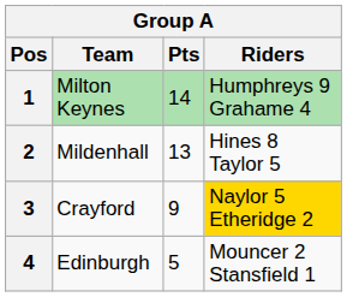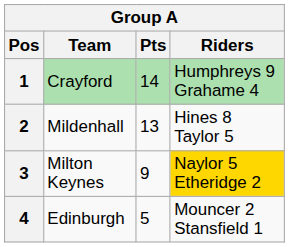 <table class="wikitable">
 <tr>
 <th colspan="4">Group A</th>
 </tr>
 <tr>
 <th width=20>Pos</th>
 <th width=80>Team</th>
 <th width=20>Pts</th>
 <th width=100>Riders</th>
 </tr>
 <tr style="background:#ACE1AF;">
 <th>1</th>
-<td>Milton Keynes</td>
+<td>Crayford</td>
 <td>14</td>
 <td>Humphreys 9<br>Grahame 4</td>
 </tr>
 <tr>
 <th>2</th>
 <td>Mildenhall</td>
 <td>13</td>
 <td>Hines 8<br>Taylor 5</td>
 </tr>
 <tr>
 <th>3</th>
-<td>Crayford</td>
+<td>Milton Keynes</td>
 <td>9</td>
 <td style="background: gold;">Naylor 5<br>Etheridge 2</td>
 </tr>
 <tr>
 <th>4</th>
 <td>Edinburgh</td>
 <td>5</td>
 <td>Mouncer 2<br>Stansfield 1</td>
 </tr>
 </table>
